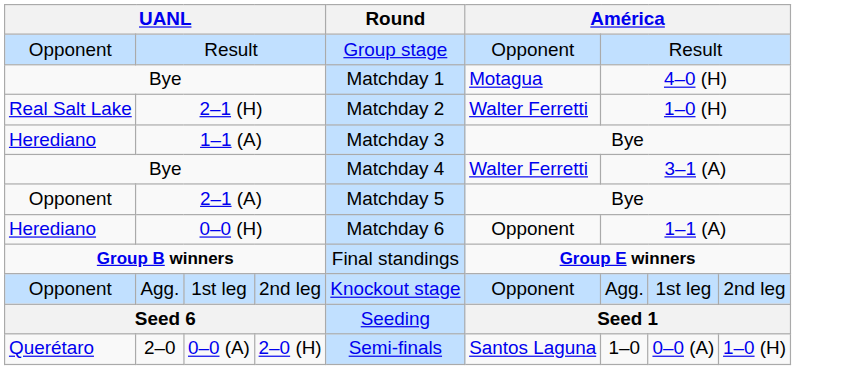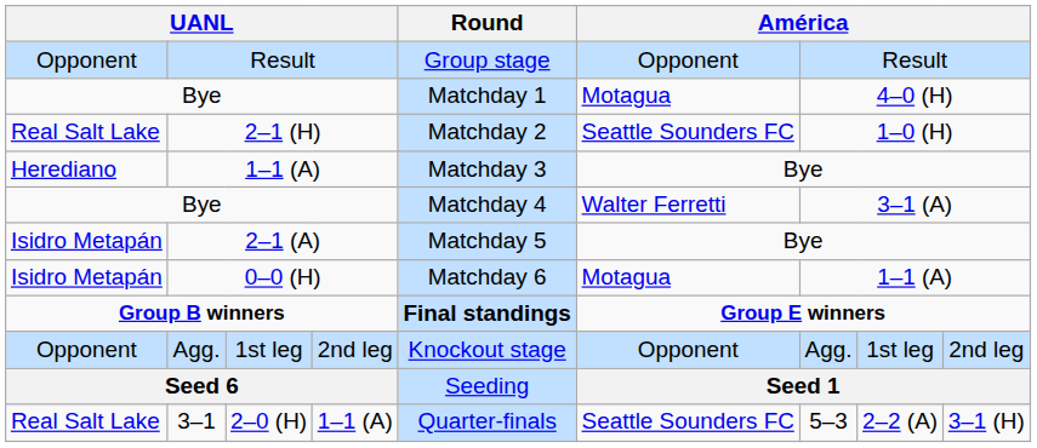 <table class="wikitable" style="text-align:center">
 <tr>
 <th colspan=4> <a href='#'>UANL</a></th>
 <th>Round</th>
 <th colspan=4> <a href='#'>América</a></th>
 </tr>
 <tr bgcolor=#c1e0ff>
 <td>Opponent</td>
 <td colspan=3>Result</td>
 <td><a href='#'>Group stage</a></td>
 <td>Opponent</td>
 <td colspan=3>Result</td>
 </tr>
 <tr>
 <td colspan=4>Bye</td>
 <td bgcolor=#c1e0ff>Matchday 1</td>
 <td align=left> <a href='#'>Motagua</a></td>
 <td colspan=3><a href='#'>4–0</a> (H)</td>
 </tr>
 <tr>
 <td align=left> <a href='#'>Real Salt Lake</a></td>
 <td colspan=3><a href='#'>2–1</a> (H)</td>
 <td bgcolor=#c1e0ff>Matchday 2</td>
-<td align=left> <a href='#'>Walter Ferretti</a></td>
+<td align=left> <a href='#'>Seattle Sounders FC</a></td>
 <td colspan=3><a href='#'>1–0</a> (H)</td>
 </tr>
 <tr>
 <td align=left> <a href='#'>Herediano</a></td>
 <td colspan=3><a href='#'>1–1</a> (A)</td>
 <td bgcolor=#c1e0ff>Matchday 3</td>
 <td colspan=4>Bye</td>
 </tr>
 <tr>
 <td colspan=4>Bye</td>
 <td bgcolor=#c1e0ff>Matchday 4</td>
 <td align=left> <a href='#'>Walter Ferretti</a></td>
 <td colspan=3><a href='#'>3–1</a> (A)</td>
 </tr>
 <tr>
-<td>Opponent</td>
+<td align=left> <a href='#'>Isidro Metapán</a></td>
 <td colspan=3><a href='#'>2–1</a> (A)</td>
 <td bgcolor=#c1e0ff>Matchday 5</td>
 <td colspan=4>Bye</td>
 </tr>
 <tr>
-<td align=left> <a href='#'>Herediano</a></td>
+<td align=left> <a href='#'>Isidro Metapán</a></td>
 <td colspan=3><a href='#'>0–0</a> (H)</td>
 <td bgcolor=#c1e0ff>Matchday 6</td>
-<td>Opponent</td>
+<td align=left> <a href='#'>Motagua</a></td>
 <td colspan=3><a href='#'>1–1</a> (A)</td>
 </tr>
 <tr>
 <td colspan=4 align=center valign=top style="font-size:90%"><strong><a href='#'>Group B</a> winners</strong><br></td>
-<td bgcolor=#c1e0ff>Final standings</td>
+<td bgcolor=#c1e0ff><strong>Final standings</strong></td>
 <td colspan=4 align=center valign=top style="font-size:90%"><strong><a href='#'>Group E</a> winners</strong><br></td>
 </tr>
 <tr bgcolor=#c1e0ff>
 <td>Opponent</td>
 <td>Agg.</td>
 <td>1st leg</td>
 <td>2nd leg</td>
 <td><a href='#'>Knockout stage</a></td>
 <td>Opponent</td>
 <td>Agg.</td>
 <td>1st leg</td>
 <td>2nd leg</td>
 </tr>
 <tr>
 <th colspan=4>Seed 6</th>
 <td bgcolor=#c1e0ff><a href='#'>Seeding</a></td>
 <th colspan=4>Seed 1</th>
 </tr>
 <tr>
-<td align=left> <a href='#'>Querétaro</a></td>
-<td>2–0</td>
-<td><a href='#'>0–0</a> (A)</td>
+<td align=left> <a href='#'>Real Salt Lake</a></td>
+<td>3–1</td>
 <td><a href='#'>2–0</a> (H)</td>
-<td bgcolor=#c1e0ff><a href='#'>Semi-finals</a></td>
-<td align=left> <a href='#'>Santos Laguna</a></td>
-<td>1–0</td>
-<td><a href='#'>0–0</a> (A)</td>
-<td><a href='#'>1–0</a>  (H)</td>
+<td><a href='#'>1–1</a> (A)</td>
+<td bgcolor=#c1e0ff><a href='#'>Quarter-finals</a></td>
+<td align=left> <a href='#'>Seattle Sounders FC</a></td>
+<td>5–3</td>
+<td><a href='#'>2–2</a> (A)</td>
+<td><a href='#'>3–1</a> (H)</td>
 </tr>
 </table>
